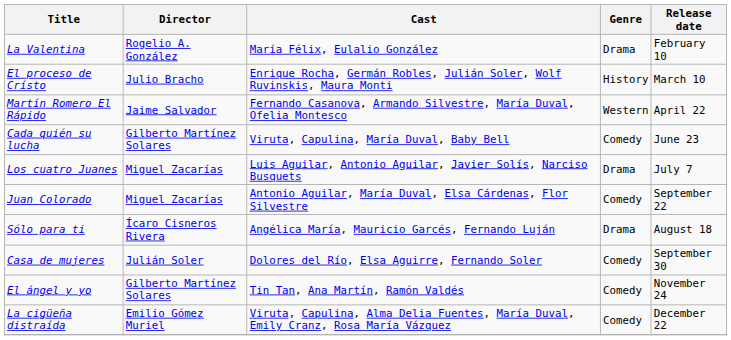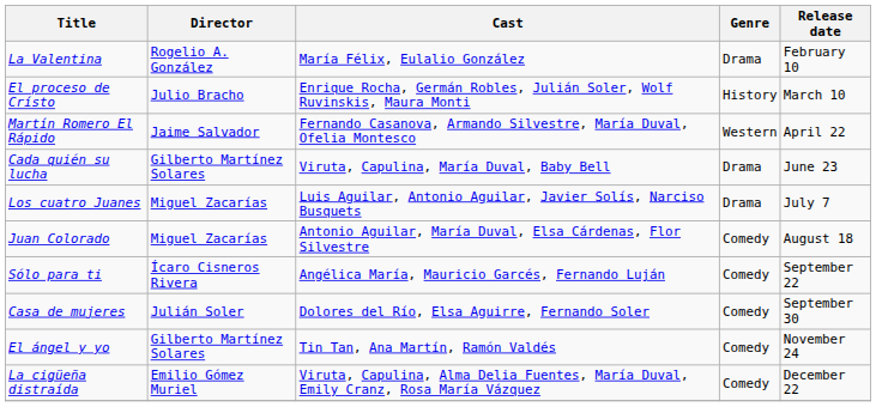 <table class="wikitable">
 <tr>
 <th>Title</th>
 <th>Director</th>
 <th>Cast</th>
 <th>Genre</th>
 <th>Release date</th>
 </tr>
 <tr>
 <td><em><a href='#'>La Valentina</a></em></td>
 <td><a href='#'>Rogelio A. González</a></td>
 <td><a href='#'>María Félix</a>, <a href='#'>Eulalio González</a></td>
 <td>Drama</td>
 <td>February 10</td>
 </tr>
 <tr>
 <td><em><a href='#'>El proceso de Crísto</a></em></td>
 <td><a href='#'>Julio Bracho</a></td>
 <td><a href='#'>Enrique Rocha</a>, <a href='#'>Germán Robles</a>, <a href='#'>Julián Soler</a>, <a href='#'>Wolf Ruvinskis</a>, <a href='#'>Maura Monti</a></td>
 <td>History</td>
 <td>March 10</td>
 </tr>
 <tr>
 <td><em><a href='#'>Martín Romero El Rápido</a></em></td>
 <td><a href='#'>Jaime Salvador</a></td>
 <td><a href='#'>Fernando Casanova</a>, <a href='#'>Armando Silvestre</a>, <a href='#'>María Duval</a>, <a href='#'>Ofelia Montesco</a></td>
 <td>Western</td>
 <td>April 22</td>
 </tr>
 <tr>
 <td><em><a href='#'>Cada quién su lucha</a></em></td>
 <td><a href='#'>Gilberto Martínez Solares</a></td>
 <td><a href='#'>Viruta</a>, <a href='#'>Capulina</a>, <a href='#'>María Duval</a>, <a href='#'>Baby Bell</a></td>
-<td>Comedy</td>
+<td>Drama</td>
 <td>June 23</td>
 </tr>
 <tr>
 <td><em><a href='#'>Los cuatro Juanes</a></em></td>
 <td><a href='#'>Miguel Zacarías</a></td>
 <td><a href='#'>Luis Aguilar</a>, <a href='#'>Antonio Aguilar</a>, <a href='#'>Javier Solís</a>, <a href='#'>Narciso Busquets</a></td>
 <td>Drama</td>
 <td>July 7</td>
 </tr>
 <tr>
 <td><em><a href='#'>Juan Colorado</a></em></td>
 <td><a href='#'>Miguel Zacarías</a></td>
 <td><a href='#'>Antonio Aguilar</a>, <a href='#'>María Duval</a>, <a href='#'>Elsa Cárdenas</a>, <a href='#'>Flor Silvestre</a></td>
 <td>Comedy</td>
-<td>September 22</td>
+<td>August 18</td>
 </tr>
 <tr>
 <td><em><a href='#'>Sólo para ti</a></em></td>
 <td><a href='#'>Ícaro Cisneros Rivera</a></td>
 <td><a href='#'>Angélica María</a>, <a href='#'>Mauricio Garcés</a>,  <a href='#'>Fernando Luján</a></td>
-<td>Drama</td>
-<td>August 18</td>
+<td>Comedy</td>
+<td>September 22</td>
 </tr>
 <tr>
 <td><em><a href='#'>Casa de mujeres</a></em></td>
 <td><a href='#'>Julián Soler</a></td>
 <td><a href='#'>Dolores del Río</a>, <a href='#'>Elsa Aguirre</a>, <a href='#'>Fernando Soler</a></td>
 <td>Comedy</td>
 <td>September 30</td>
 </tr>
 <tr>
 <td><em><a href='#'>El ángel y yo</a></em></td>
 <td><a href='#'>Gilberto Martínez Solares</a></td>
 <td><a href='#'>Tin Tan</a>, <a href='#'>Ana Martín</a>, <a href='#'>Ramón Valdés</a></td>
 <td>Comedy</td>
 <td>November 24</td>
 </tr>
 <tr>
 <td><em><a href='#'>La cigüeña distraída</a></em></td>
 <td><a href='#'>Emilio Gómez Muriel</a></td>
 <td><a href='#'>Viruta</a>, <a href='#'>Capulina</a>, <a href='#'>Alma Delia Fuentes</a>, <a href='#'>María Duval</a>, <a href='#'>Emily Cranz</a>, <a href='#'>Rosa María Vázquez</a></td>
 <td>Comedy</td>
 <td>December 22</td>
 </tr>
 <tr>
 </tr>
 </table>
